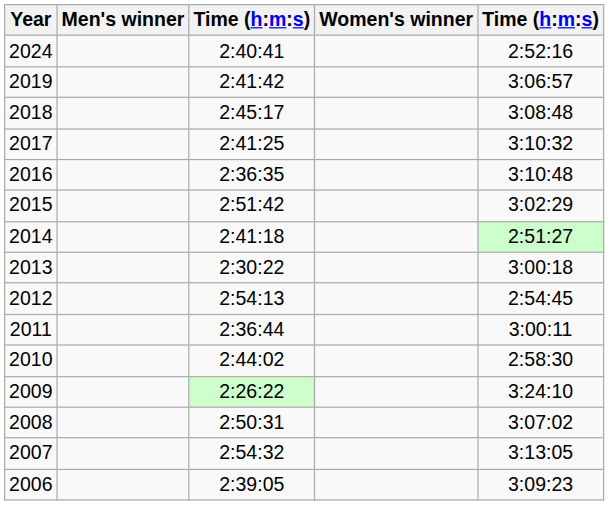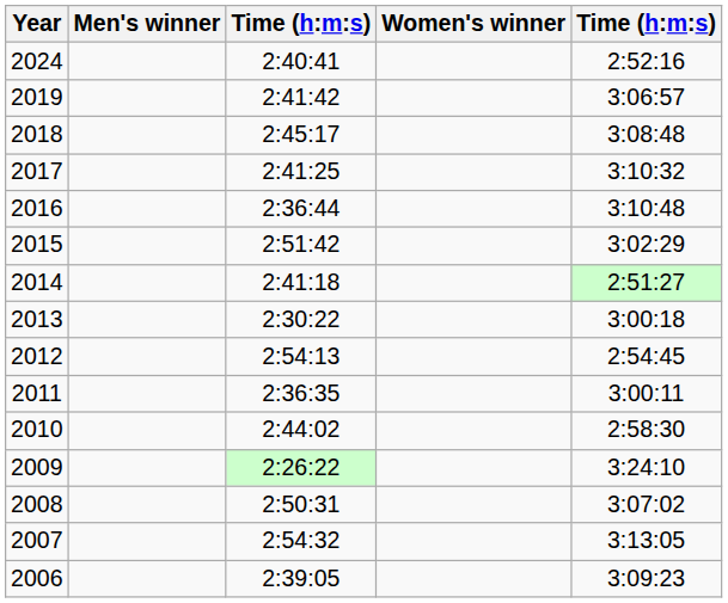 <table class="wikitable sortable" style="text-align:center">
 <tr>
 <th>Year</th>
 <th class=unsortable>Men's winner</th>
 <th>Time (<a href='#'>h</a>:<a href='#'>m</a>:<a href='#'>s</a>)</th>
 <th class=unsortable>Women's winner</th>
 <th>Time (<a href='#'>h</a>:<a href='#'>m</a>:<a href='#'>s</a>)</th>
 </tr>
 <tr>
 <td>2024</td>
 <td align="left"></td>
 <td>2:40:41</td>
 <td align="left"></td>
 <td>2:52:16</td>
 </tr>
 <tr>
 <td>2019</td>
 <td align=left></td>
 <td>2:41:42</td>
 <td align=left></td>
 <td>3:06:57</td>
 </tr>
 <tr>
 <td>2018</td>
 <td align=left></td>
 <td>2:45:17</td>
 <td align=left></td>
 <td>3:08:48</td>
 </tr>
 <tr>
 <td>2017</td>
 <td align=left></td>
 <td>2:41:25</td>
 <td align=left></td>
 <td>3:10:32</td>
 </tr>
 <tr>
 <td>2016</td>
 <td align="left"></td>
-<td>2:36:35</td>
+<td>2:36:44</td>
 <td align="left"></td>
 <td>3:10:48</td>
 </tr>
 <tr>
 <td>2015</td>
 <td align="left"></td>
 <td>2:51:42</td>
 <td align="left"></td>
 <td>3:02:29</td>
 </tr>
 <tr>
 <td>2014</td>
 <td align="left"></td>
 <td>2:41:18</td>
 <td align="left"></td>
 <td bgcolor="#CCFFCC">2:51:27</td>
 </tr>
 <tr>
 <td>2013</td>
 <td align="left"></td>
 <td>2:30:22</td>
 <td align="left"></td>
 <td>3:00:18</td>
 </tr>
 <tr>
 <td>2012</td>
 <td align="left"></td>
 <td>2:54:13</td>
 <td align="left"></td>
 <td>2:54:45</td>
 </tr>
 <tr>
 <td>2011</td>
 <td align="left"></td>
-<td>2:36:44</td>
+<td>2:36:35</td>
 <td align="left"></td>
 <td>3:00:11</td>
 </tr>
 <tr>
 <td>2010</td>
 <td align="left"></td>
 <td>2:44:02</td>
 <td align="left"></td>
 <td>2:58:30</td>
 </tr>
 <tr>
 <td>2009</td>
 <td align="left"></td>
 <td bgcolor="#CCFFCC">2:26:22</td>
 <td align="left"></td>
 <td>3:24:10</td>
 </tr>
 <tr>
 <td>2008</td>
 <td align="left"></td>
 <td>2:50:31</td>
 <td align="left"></td>
 <td>3:07:02</td>
 </tr>
 <tr>
 <td>2007</td>
 <td align="left"></td>
 <td>2:54:32</td>
 <td align="left"></td>
 <td>3:13:05</td>
 </tr>
 <tr>
 <td>2006</td>
 <td align="left"></td>
 <td>2:39:05</td>
 <td align="left"></td>
 <td>3:09:23</td>
 </tr>
 </table>
